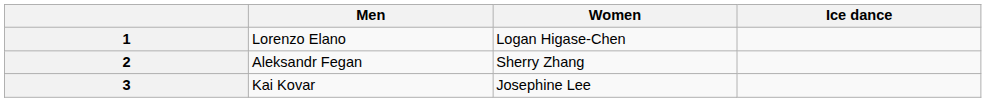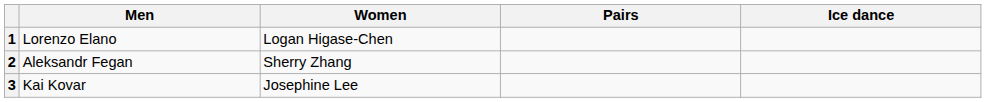 <table class="wikitable unsortable" style="text-align:left; width:85%">
 <tr>
 <th scope="col"></th>
 <th scope="col" style="width:25%">Men</th>
 <th scope="col" style="width:25%">Women</th>
+<th scope="col" style="width:25%">Pairs</th>
 <th scope="col" style="width:25%">Ice dance</th>
 </tr>
 <tr>
 <th scope="row">1</th>
 <td>Lorenzo Elano</td>
 <td>Logan Higase-Chen</td>
 <td></td>
+<td></td>
 </tr>
 <tr>
 <th scope="row">2</th>
 <td>Aleksandr Fegan</td>
 <td>Sherry Zhang</td>
+<td></td>
 <td></td>
 </tr>
 <tr>
 <th scope="row">3</th>
 <td>Kai Kovar</td>
 <td>Josephine Lee</td>
 <td></td>
+<td></td>
 </tr>
 </table>
